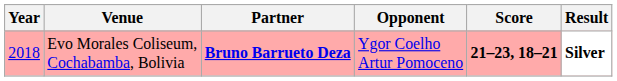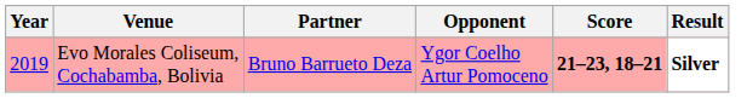 <table class="sortable wikitable" style="font-size: 90%;">
 <tr>
 <th>Year</th>
 <th>Venue</th>
 <th>Partner</th>
 <th>Opponent</th>
 <th>Score</th>
 <th>Result</th>
 </tr>
 <tr style="background:#FFAAAA">
-<td align="center"><a href='#'>2018</a></td>
+<td align="center"><a href='#'>2019</a></td>
 <td align="left">Evo Morales Coliseum,<br><a href='#'>Cochabamba</a>, Bolivia</td>
-<td align="left"><strong> <a href='#'>Bruno Barrueto Deza</a></strong></td>
+<td align="left"> <a href='#'>Bruno Barrueto Deza</a></td>
 <td align="left"> <a href='#'>Ygor Coelho</a><br> <a href='#'>Artur Pomoceno</a></td>
 <td align="left"><strong>21–23, 18–21</strong></td>
 <td style="text-align:left; background:white"> <strong>Silver</strong></td>
 </tr>
 </table>
